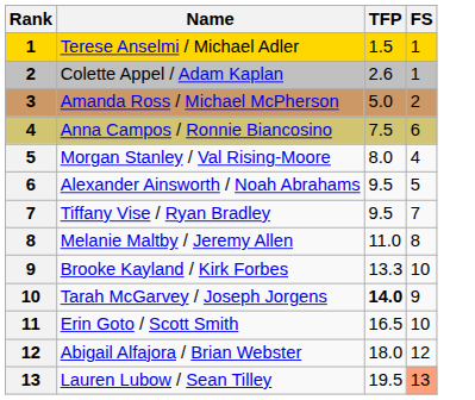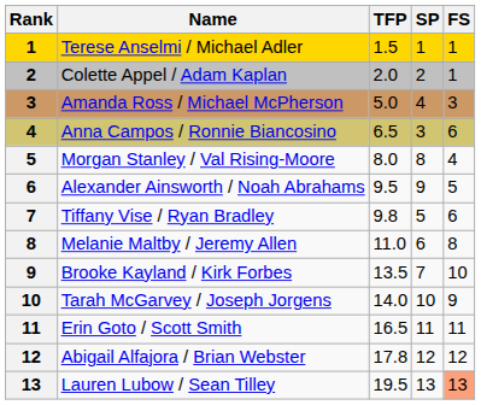 <table class="wikitable">
 <tr>
 <th>Rank</th>
 <th>Name</th>
 <th>TFP</th>
+<th>SP</th>
 <th>FS</th>
 </tr>
 <tr bgcolor="gold">
 <td align="center"><strong>1</strong></td>
 <td><a href='#'>Terese Anselmi</a> / Michael Adler</td>
 <td>1.5</td>
 <td>1</td>
+<td>1</td>
 </tr>
 <tr bgcolor="silver">
 <td align="center"><strong>2</strong></td>
 <td>Colette Appel / <a href='#'>Adam Kaplan</a></td>
-<td>2.6</td>
+<td>2.0</td>
+<td>2</td>
 <td>1</td>
 </tr>
 <tr bgcolor="cc9966">
 <td align="center"><strong>3</strong></td>
 <td><a href='#'>Amanda Ross</a> / <a href='#'>Michael McPherson</a></td>
 <td>5.0</td>
-<td>2</td>
+<td>4</td>
+<td>3</td>
 </tr>
 <tr bgcolor="#d1c571">
 <td align="center"><strong>4</strong></td>
 <td><a href='#'>Anna Campos</a> / <a href='#'>Ronnie Biancosino</a></td>
-<td>7.5</td>
+<td>6.5</td>
+<td>3</td>
 <td>6</td>
 </tr>
 <tr>
 <th>5</th>
 <td><a href='#'>Morgan Stanley</a> / <a href='#'>Val Rising-Moore</a></td>
 <td>8.0</td>
+<td>8</td>
 <td>4</td>
 </tr>
 <tr>
 <th>6</th>
 <td><a href='#'>Alexander Ainsworth</a> / <a href='#'>Noah Abrahams</a></td>
 <td>9.5</td>
+<td>9</td>
 <td>5</td>
 </tr>
 <tr>
 <th>7</th>
 <td><a href='#'>Tiffany Vise</a> / <a href='#'>Ryan Bradley</a></td>
-<td>9.5</td>
-<td>7</td>
+<td>9.8</td>
+<td>5</td>
+<td>6</td>
 </tr>
 <tr>
 <th>8</th>
 <td><a href='#'>Melanie Maltby</a> / <a href='#'>Jeremy Allen</a></td>
 <td>11.0</td>
+<td>6</td>
 <td>8</td>
 </tr>
 <tr>
 <th>9</th>
 <td><a href='#'>Brooke Kayland</a> / <a href='#'>Kirk Forbes</a></td>
-<td>13.3</td>
+<td>13.5</td>
+<td>7</td>
 <td>10</td>
 </tr>
 <tr>
 <th>10</th>
 <td><a href='#'>Tarah McGarvey</a> / <a href='#'>Joseph Jorgens</a></td>
-<td><strong>14.0</strong></td>
+<td>14.0</td>
+<td>10</td>
 <td>9</td>
 </tr>
 <tr>
 <th>11</th>
 <td><a href='#'>Erin Goto</a> / <a href='#'>Scott Smith</a></td>
 <td>16.5</td>
-<td>10</td>
+<td>11</td>
+<td>11</td>
 </tr>
 <tr>
 <th>12</th>
 <td><a href='#'>Abigail Alfajora</a> / <a href='#'>Brian Webster</a></td>
-<td>18.0</td>
+<td>17.8</td>
+<td>12</td>
 <td>12</td>
 </tr>
 <tr>
 <th>13</th>
 <td><a href='#'>Lauren Lubow</a> / <a href='#'>Sean Tilley</a></td>
 <td>19.5</td>
+<td>13</td>
 <td style="background: lightsalmon;">13</td>
 </tr>
 </table>
